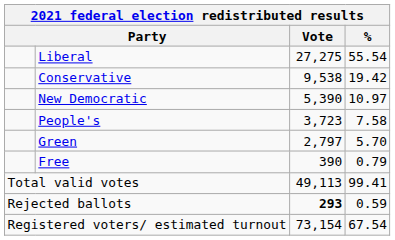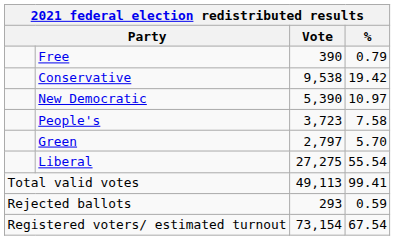 <table class="wikitable">
 <tr>
 <th colspan="4"><a href='#'>2021 federal election</a> redistributed results</th>
 </tr>
 <tr>
 <th bgcolor="#DDDDFF" width="130px" colspan="2">Party</th>
 <th bgcolor="#DDDDFF" width="50px">Vote</th>
 <th bgcolor="#DDDDFF" width="30px">%</th>
 </tr>
 <tr>
 <td> </td>
-<td><a href='#'>Liberal</a></td>
-<td align=right>27,275</td>
-<td align=right>55.54</td>
+<td><a href='#'>Free</a></td>
+<td align=right>390</td>
+<td align=right>0.79</td>
 </tr>
 <tr>
 <td> </td>
 <td><a href='#'>Conservative</a></td>
 <td align=right>9,538</td>
 <td align=right>19.42</td>
 </tr>
 <tr>
 <td> </td>
 <td><a href='#'>New Democratic</a></td>
 <td align=right>5,390</td>
 <td align=right>10.97</td>
 </tr>
 <tr>
 <td> </td>
 <td><a href='#'>People's</a></td>
 <td align=right>3,723</td>
 <td align=right>7.58</td>
 </tr>
 <tr>
 <td> </td>
 <td><a href='#'>Green</a></td>
 <td align=right>2,797</td>
 <td align=right>5.70</td>
 </tr>
 <tr>
 <td> </td>
-<td><a href='#'>Free</a></td>
-<td align=right>390</td>
-<td align=right>0.79</td>
+<td><a href='#'>Liberal</a></td>
+<td align=right>27,275</td>
+<td align=right>55.54</td>
 </tr>
 <tr>
 <td colspan="2">Total valid votes</td>
 <td align=right>49,113</td>
 <td align=right>99.41</td>
 </tr>
 <tr>
 <td colspan="2">Rejected ballots</td>
-<td align=right><strong>293</strong></td>
+<td align=right>293</td>
 <td align=right>0.59</td>
 </tr>
 <tr>
 <td colspan="2">Registered voters/ estimated turnout</td>
 <td align=right>73,154</td>
 <td align=right>67.54</td>
 </tr>
 </table>
